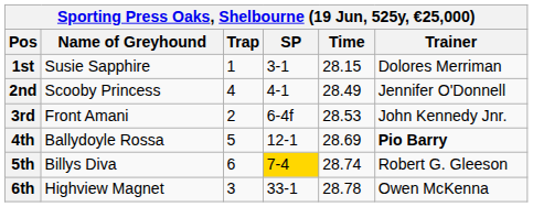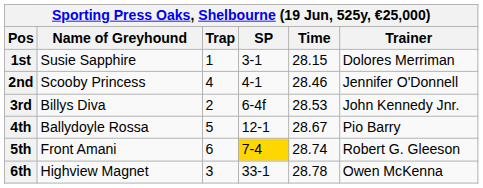 <table class="wikitable">
 <tr>
 <th colspan="6"><a href='#'>Sporting Press Oaks</a>, <a href='#'>Shelbourne</a> (19 Jun, 525y, €25,000)</th>
 </tr>
 <tr>
 <th width=30>Pos</th>
 <th width=180>Name of Greyhound</th>
 <th width=30>Trap</th>
 <th width=50>SP</th>
 <th width=50>Time</th>
 <th width=150>Trainer</th>
 </tr>
 <tr>
 <th>1st</th>
 <td>Susie Sapphire</td>
 <td>1</td>
 <td>3-1</td>
 <td>28.15</td>
 <td>Dolores Merriman</td>
 </tr>
 <tr>
 <th>2nd</th>
 <td>Scooby Princess</td>
 <td>4</td>
 <td>4-1</td>
-<td>28.49</td>
+<td>28.46</td>
 <td>Jennifer O'Donnell</td>
 </tr>
 <tr>
 <th>3rd</th>
-<td>Front Amani</td>
+<td>Billys Diva</td>
 <td>2</td>
 <td>6-4f</td>
 <td>28.53</td>
 <td>John Kennedy Jnr.</td>
 </tr>
 <tr>
 <th>4th</th>
 <td>Ballydoyle Rossa</td>
 <td>5</td>
 <td>12-1</td>
-<td>28.69</td>
-<td><strong>Pio Barry</strong></td>
+<td>28.67</td>
+<td>Pio Barry</td>
 </tr>
 <tr>
 <th>5th</th>
-<td>Billys Diva</td>
+<td>Front Amani</td>
 <td>6</td>
 <td style="background: gold;">7-4</td>
 <td>28.74</td>
 <td>Robert G. Gleeson</td>
 </tr>
 <tr>
 <th>6th</th>
 <td>Highview Magnet</td>
 <td>3</td>
 <td>33-1</td>
 <td>28.78</td>
 <td>Owen McKenna</td>
 </tr>
 </table>
